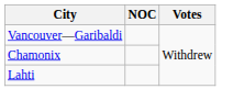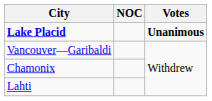 <table class="wikitable">
 <tr>
 <th>City</th>
 <th>NOC</th>
 <th>Votes</th>
+</tr>
+<tr>
+<td><a href='#'><strong>Lake Placid</strong></a></td>
+<td><strong></strong></td>
+<td><strong>Unanimous</strong></td>
 </tr>
 <tr>
 <td><a href='#'>Vancouver</a>—<a href='#'>Garibaldi</a></td>
 <td></td>
 <td rowspan="3">Withdrew</td>
 </tr>
 <tr>
 <td><a href='#'>Chamonix</a></td>
 <td></td>
 </tr>
 <tr>
 <td><a href='#'>Lahti</a></td>
 <td></td>
 </tr>
 </table>
